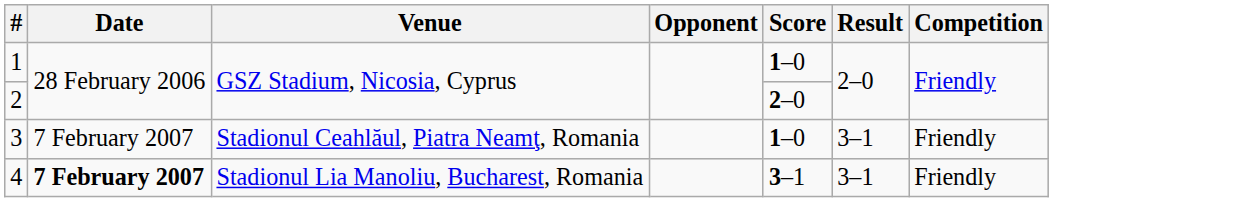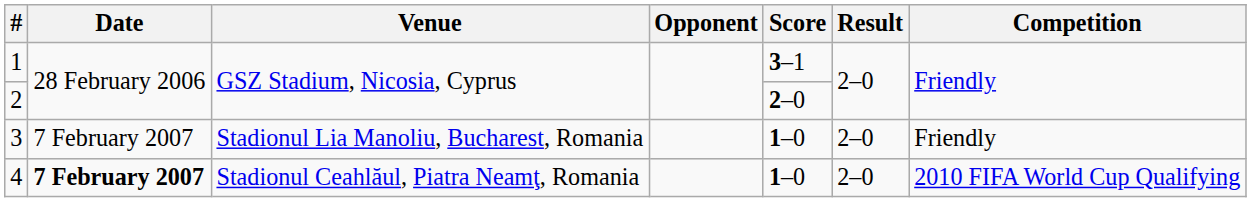 <table class="wikitable sortable" style="font-size:100%">
 <tr>
 <th>#</th>
 <th>Date</th>
 <th>Venue</th>
 <th>Opponent</th>
 <th>Score</th>
 <th>Result</th>
 <th>Competition</th>
 </tr>
 <tr>
 <td>1</td>
 <td rowspan=2>28 February 2006</td>
 <td rowspan=2><a href='#'>GSZ Stadium</a>, <a href='#'>Nicosia</a>, Cyprus</td>
 <td rowspan=2></td>
-<td><strong>1</strong>–0</td>
+<td><strong>3</strong>–1</td>
 <td rowspan=2>2–0</td>
 <td rowspan=2><a href='#'>Friendly</a></td>
 </tr>
 <tr>
 <td>2</td>
 <td><strong>2</strong>–0</td>
 </tr>
 <tr>
 <td>3</td>
 <td>7 February 2007</td>
-<td><a href='#'>Stadionul Ceahlăul</a>, <a href='#'>Piatra Neamţ</a>, Romania</td>
+<td><a href='#'>Stadionul Lia Manoliu</a>, <a href='#'>Bucharest</a>, Romania</td>
 <td></td>
 <td><strong>1</strong>–0</td>
-<td>3–1</td>
+<td>2–0</td>
 <td>Friendly</td>
 </tr>
 <tr>
 <td>4</td>
 <td><strong>7 February 2007</strong></td>
-<td><a href='#'>Stadionul Lia Manoliu</a>, <a href='#'>Bucharest</a>, Romania</td>
+<td><a href='#'>Stadionul Ceahlăul</a>, <a href='#'>Piatra Neamţ</a>, Romania</td>
 <td></td>
-<td><strong>3</strong>–1</td>
-<td>3–1</td>
-<td>Friendly</td>
+<td><strong>1</strong>–0</td>
+<td>2–0</td>
+<td><a href='#'>2010 FIFA World Cup Qualifying</a></td>
 </tr>
 </table>
